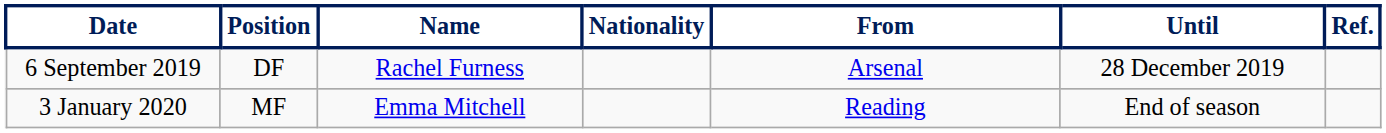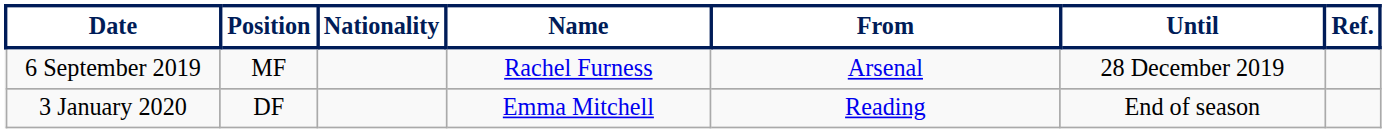 <table class="wikitable" style="text-align:center; font-size:90%; ">
 <tr>
 <th style="background:#fff;color:#001C58;border:2px solid #001C58; width:120px;">Date</th>
 <th style="background:#fff;color:#001C58;border:2px solid #001C58; width:50px;">Position</th>
+<th style="background:#fff;color:#001C58;border:2px solid #001C58; width:50px;">Nationality</th>
 <th style="background:#fff;color:#001C58;border:2px solid #001C58; width:150px;">Name</th>
-<th style="background:#fff;color:#001C58;border:2px solid #001C58; width:50px;">Nationality</th>
 <th style="background:#fff;color:#001C58;border:2px solid #001C58; width:200px;">From</th>
 <th style="background:#fff;color:#001C58;border:2px solid #001C58; width:150px;">Until</th>
 <th style="background:#fff;color:#001C58;border:2px solid #001C58; width:25px;">Ref.</th>
 </tr>
 <tr>
 <td>6 September 2019</td>
-<td>DF</td>
+<td>MF</td>
+<td></td>
 <td><a href='#'>Rachel Furness</a></td>
-<td></td>
 <td> <a href='#'>Arsenal</a></td>
 <td>28 December 2019</td>
 <td></td>
 </tr>
 <tr>
 <td>3 January 2020</td>
-<td>MF</td>
+<td>DF</td>
+<td></td>
 <td><a href='#'>Emma Mitchell</a></td>
-<td></td>
 <td> <a href='#'>Reading</a></td>
 <td>End of season</td>
 <td></td>
 </tr>
 </table>
